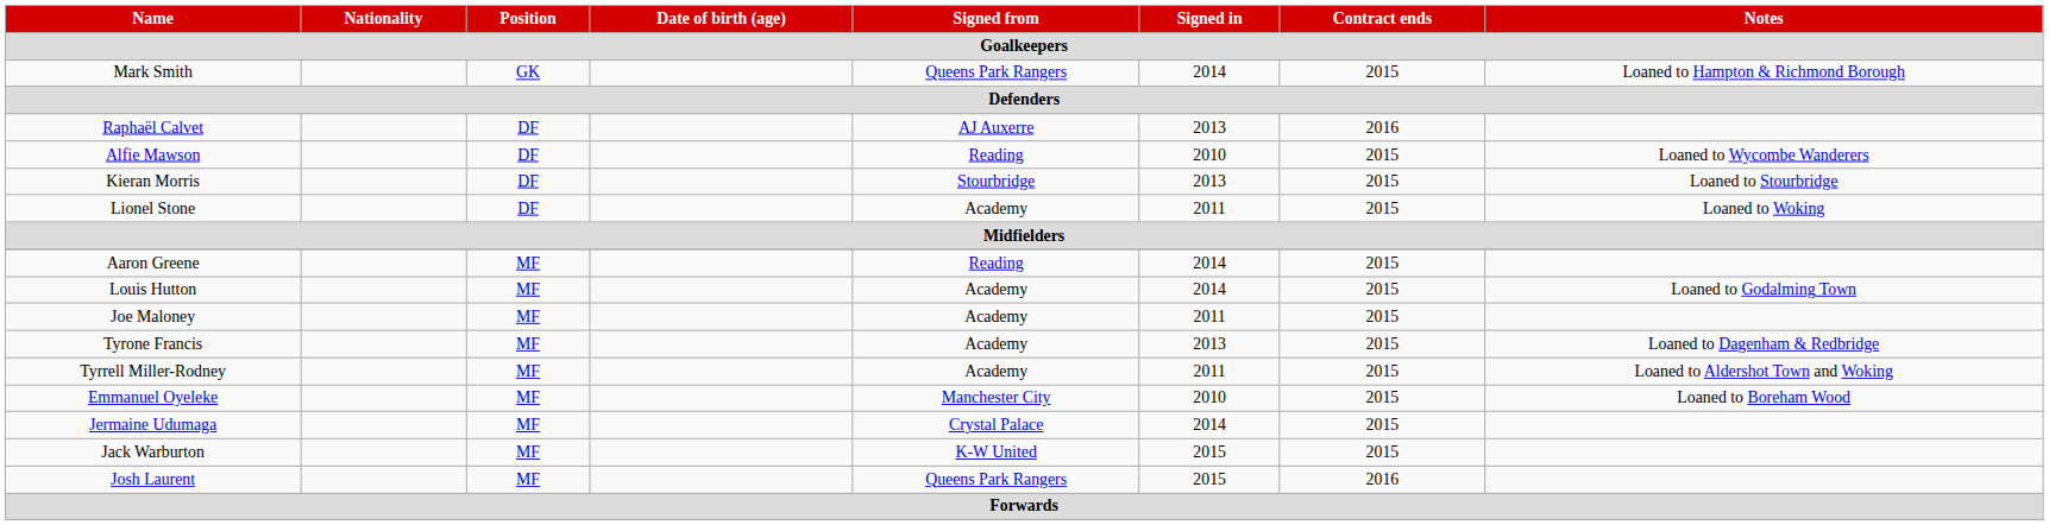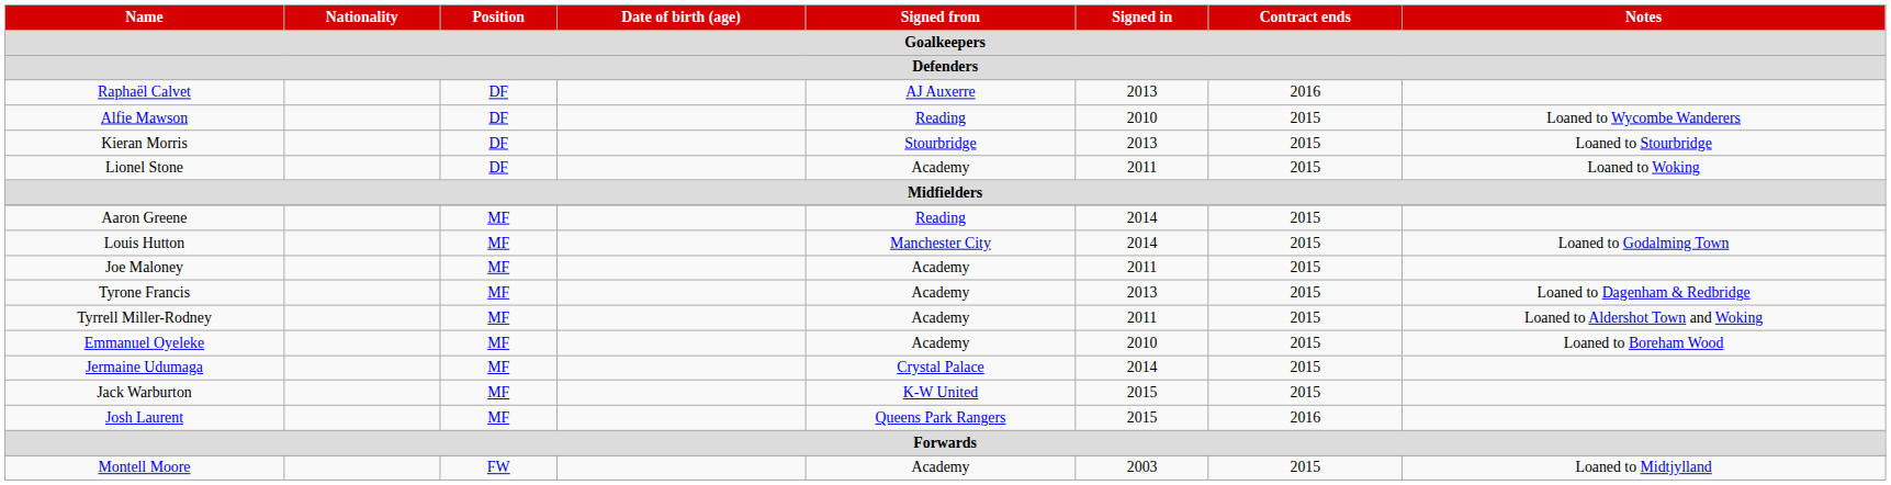 <table class="wikitable"  style="text-align:center; font-size:90%; width:90%;">
 <tr>
 <th style="background:#d50000; color:white; text-align:center;">Name</th>
 <th style="background:#d50000; color:white; text-align:center;">Nationality</th>
 <th style="background:#d50000; color:white; text-align:center;">Position</th>
 <th style="background:#d50000; color:white; text-align:center;">Date of birth (age)</th>
 <th style="background:#d50000; color:white; text-align:center;">Signed from</th>
 <th style="background:#d50000; color:white; text-align:center;">Signed in</th>
 <th style="background:#d50000; color:white; text-align:center;">Contract ends</th>
 <th style="background:#d50000; color:white; text-align:center;">Notes</th>
 </tr>
 <tr>
 <th colspan="8" style="background:#dcdcdc; text-align:center;">Goalkeepers</th>
-</tr>
-<tr>
-<td>Mark Smith</td>
-<td></td>
-<td><a href='#'>GK</a></td>
-<td></td>
-<td><a href='#'>Queens Park Rangers</a></td>
-<td>2014</td>
-<td>2015</td>
-<td>Loaned to <a href='#'>Hampton & Richmond Borough</a></td>
 </tr>
 <tr>
 <th colspan="8" style="background:#dcdcdc; text-align:center;">Defenders</th>
 </tr>
 <tr>
 <td><a href='#'>Raphaël Calvet</a></td>
 <td></td>
 <td><a href='#'>DF</a></td>
 <td></td>
 <td><a href='#'>AJ Auxerre</a></td>
 <td>2013</td>
 <td>2016</td>
 <td></td>
 </tr>
 <tr>
 <td><a href='#'>Alfie Mawson</a></td>
 <td></td>
 <td><a href='#'>DF</a></td>
 <td></td>
 <td><a href='#'>Reading</a></td>
 <td>2010</td>
 <td>2015</td>
 <td>Loaned to <a href='#'>Wycombe Wanderers</a></td>
 </tr>
 <tr>
 <td>Kieran Morris</td>
 <td></td>
 <td><a href='#'>DF</a></td>
 <td></td>
 <td><a href='#'>Stourbridge</a></td>
 <td>2013</td>
 <td>2015</td>
 <td>Loaned to <a href='#'>Stourbridge</a></td>
 </tr>
 <tr>
 <td>Lionel Stone</td>
 <td></td>
 <td><a href='#'>DF</a></td>
 <td></td>
 <td>Academy</td>
 <td>2011</td>
 <td>2015</td>
 <td>Loaned to <a href='#'>Woking</a></td>
 </tr>
 <tr>
 <th colspan="8" style="background:#dcdcdc; text-align:center;">Midfielders</th>
 </tr>
 <tr>
 </tr>
 <tr>
 <td>Aaron Greene</td>
 <td></td>
 <td><a href='#'>MF</a></td>
 <td></td>
 <td><a href='#'>Reading</a></td>
 <td>2014</td>
 <td>2015</td>
 <td></td>
 </tr>
 <tr>
 <td>Louis Hutton</td>
 <td></td>
 <td><a href='#'>MF</a></td>
 <td></td>
-<td>Academy</td>
+<td><a href='#'>Manchester City</a></td>
 <td>2014</td>
 <td>2015</td>
 <td>Loaned to <a href='#'>Godalming Town</a></td>
 </tr>
 <tr>
 <td>Joe Maloney</td>
 <td></td>
 <td><a href='#'>MF</a></td>
 <td></td>
 <td>Academy</td>
 <td>2011</td>
 <td>2015</td>
 <td></td>
 </tr>
 <tr>
 <td>Tyrone Francis</td>
 <td></td>
 <td><a href='#'>MF</a></td>
 <td></td>
 <td>Academy</td>
 <td>2013</td>
 <td>2015</td>
 <td>Loaned to <a href='#'>Dagenham & Redbridge</a></td>
 </tr>
 <tr>
 <td>Tyrrell Miller-Rodney</td>
 <td></td>
 <td><a href='#'>MF</a></td>
 <td></td>
 <td>Academy</td>
 <td>2011</td>
 <td>2015</td>
 <td>Loaned to <a href='#'>Aldershot Town</a> and <a href='#'>Woking</a></td>
 </tr>
 <tr>
 <td><a href='#'>Emmanuel Oyeleke</a></td>
 <td></td>
 <td><a href='#'>MF</a></td>
 <td></td>
-<td><a href='#'>Manchester City</a></td>
+<td>Academy</td>
 <td>2010</td>
 <td>2015</td>
 <td>Loaned to <a href='#'>Boreham Wood</a></td>
 </tr>
 <tr>
 <td><a href='#'>Jermaine Udumaga</a></td>
 <td></td>
 <td><a href='#'>MF</a></td>
 <td></td>
 <td><a href='#'>Crystal Palace</a></td>
 <td>2014</td>
 <td>2015</td>
 <td></td>
 </tr>
 <tr>
 <td>Jack Warburton</td>
 <td></td>
 <td><a href='#'>MF</a></td>
 <td></td>
 <td><a href='#'>K-W United</a></td>
 <td>2015</td>
 <td>2015</td>
 <td></td>
 </tr>
 <tr>
 <td><a href='#'>Josh Laurent</a></td>
 <td></td>
 <td><a href='#'>MF</a></td>
 <td></td>
 <td><a href='#'>Queens Park Rangers</a></td>
 <td>2015</td>
 <td>2016</td>
 <td></td>
 </tr>
 <tr>
 <th colspan="8" style="background:#dcdcdc; text-align:center;">Forwards</th>
 </tr>
 <tr>
 </tr>
+<tr>
+<td><a href='#'>Montell Moore</a></td>
+<td></td>
+<td><a href='#'>FW</a></td>
+<td></td>
+<td>Academy</td>
+<td>2003</td>
+<td>2015</td>
+<td>Loaned to <a href='#'>Midtjylland</a></td>
+</tr>
 </table>
